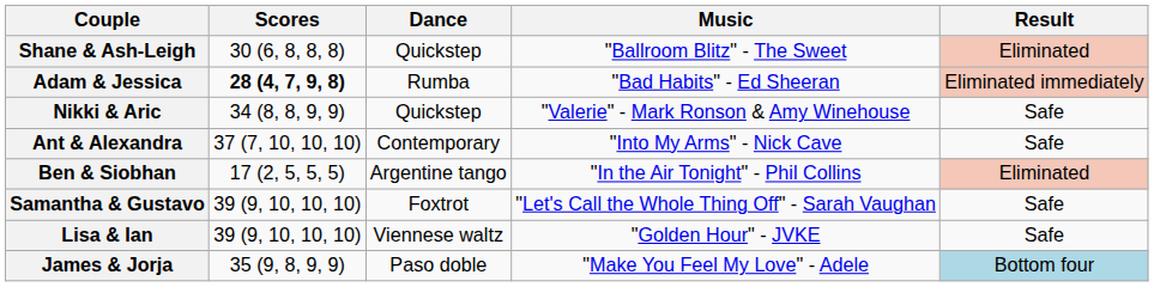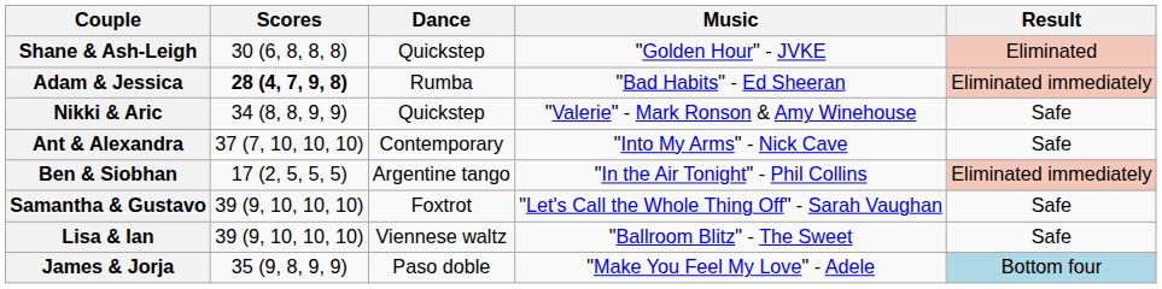 <table class="wikitable sortable" style="text-align:center;">
 <tr>
 <th scope="col">Couple</th>
 <th scope="col">Scores</th>
 <th scope="col" class="unsortable">Dance</th>
 <th scope="col" class="unsortable">Music</th>
 <th scope="col" class="unsortable">Result</th>
 </tr>
 <tr>
 <th scope="row">Shane & Ash-Leigh</th>
 <td>30 (6, 8, 8, 8)</td>
 <td>Quickstep</td>
-<td>"<a href='#'>Ballroom Blitz</a>" - <a href='#'>The Sweet</a></td>
+<td>"<a href='#'>Golden Hour</a>" - <a href='#'>JVKE</a></td>
 <td bgcolor="f4c7b8">Eliminated</td>
 </tr>
 <tr>
 <th scope="row">Adam & Jessica</th>
 <td><strong>28 (4, 7, 9, 8)</strong></td>
 <td>Rumba</td>
 <td>"<a href='#'>Bad Habits</a>" - <a href='#'>Ed Sheeran</a></td>
 <td bgcolor="f4c7b8">Eliminated immediately</td>
 </tr>
 <tr>
 <th scope="row">Nikki & Aric</th>
 <td>34 (8, 8, 9, 9)</td>
 <td>Quickstep</td>
 <td>"<a href='#'>Valerie</a>" - <a href='#'>Mark Ronson</a> & <a href='#'>Amy Winehouse</a></td>
 <td>Safe</td>
 </tr>
 <tr>
 <th scope="row">Ant & Alexandra</th>
 <td>37 (7, 10, 10, 10)</td>
 <td>Contemporary</td>
 <td>"<a href='#'>Into My Arms</a>" - <a href='#'>Nick Cave</a></td>
 <td>Safe</td>
 </tr>
 <tr>
 <th scope="row">Ben & Siobhan</th>
 <td>17 (2, 5, 5, 5)</td>
 <td>Argentine tango</td>
 <td>"<a href='#'>In the Air Tonight</a>" - <a href='#'>Phil Collins</a></td>
-<td bgcolor="f4c7b8">Eliminated</td>
+<td bgcolor="f4c7b8">Eliminated immediately</td>
 </tr>
 <tr>
 <th scope="row">Samantha & Gustavo</th>
 <td>39 (9, 10, 10, 10)</td>
 <td>Foxtrot</td>
 <td>"<a href='#'>Let's Call the Whole Thing Off</a>" - <a href='#'>Sarah Vaughan</a></td>
 <td>Safe</td>
 </tr>
 <tr>
 <th scope="row">Lisa & Ian</th>
 <td>39 (9, 10, 10, 10)</td>
 <td>Viennese waltz</td>
-<td>"<a href='#'>Golden Hour</a>" - <a href='#'>JVKE</a></td>
+<td>"<a href='#'>Ballroom Blitz</a>" - <a href='#'>The Sweet</a></td>
 <td>Safe</td>
 </tr>
 <tr>
 <th scope="row">James & Jorja</th>
 <td>35 (9, 8, 9, 9)</td>
 <td>Paso doble</td>
 <td>"<a href='#'>Make You Feel My Love</a>" - <a href='#'>Adele</a></td>
 <td bgcolor="lightblue">Bottom four</td>
 </tr>
 </table>
